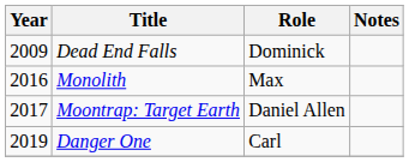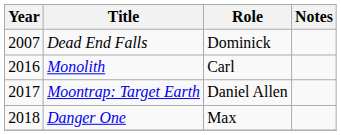 <table class="wikitable sortable">
 <tr>
 <th>Year</th>
 <th>Title</th>
 <th>Role</th>
 <th class="unsortable">Notes</th>
 </tr>
 <tr>
-<td>2009</td>
+<td>2007</td>
 <td><em>Dead End Falls</em></td>
 <td>Dominick</td>
 <td></td>
 </tr>
 <tr>
 <td>2016</td>
 <td><em><a href='#'>Monolith</a></em></td>
-<td>Max</td>
+<td>Carl</td>
 <td></td>
 </tr>
 <tr>
 <td>2017</td>
 <td><em><a href='#'>Moontrap: Target Earth</a></em></td>
 <td>Daniel Allen</td>
 <td></td>
 </tr>
 <tr>
-<td>2019</td>
+<td>2018</td>
 <td><em><a href='#'>Danger One</a></em></td>
-<td>Carl</td>
+<td>Max</td>
 <td></td>
 </tr>
 <tr>
 </tr>
 </table>
